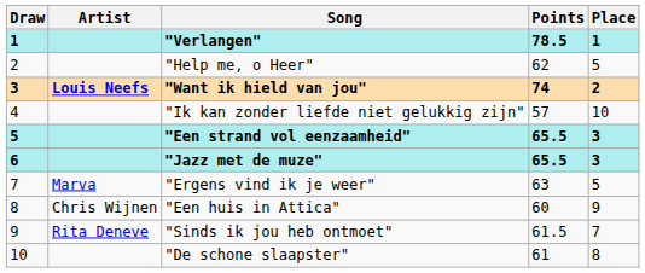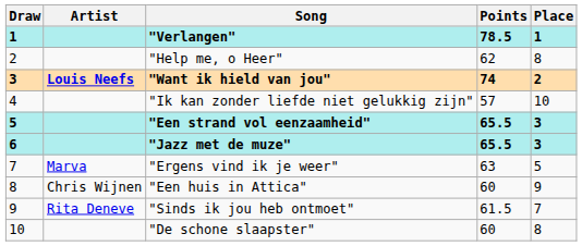 <table class="sortable wikitable" style="margin: 1em auto 1em auto">
 <tr>
 <th>Draw</th>
 <th>Artist</th>
 <th>Song</th>
 <th>Points</th>
 <th>Place</th>
 </tr>
 <tr style="background:paleturquoise;font-weight:bold;">
 <td>1</td>
 <td></td>
 <td>"Verlangen"</td>
 <td>78.5</td>
 <td>1</td>
 </tr>
 <tr>
 <td>2</td>
 <td></td>
 <td>"Help me, o Heer"</td>
 <td>62</td>
-<td>5</td>
+<td>8</td>
 </tr>
 <tr style="background:navajowhite;font-weight:bold;">
 <td>3</td>
 <td><a href='#'>Louis Neefs</a></td>
 <td>"Want ik hield van jou"</td>
 <td>74</td>
 <td>2</td>
 </tr>
 <tr>
 <td>4</td>
 <td></td>
 <td>"Ik kan zonder liefde niet gelukkig zijn"</td>
 <td>57</td>
 <td>10</td>
 </tr>
 <tr style="background:paleturquoise;font-weight:bold;">
 <td>5</td>
 <td></td>
 <td>"Een strand vol eenzaamheid"</td>
 <td>65.5</td>
 <td>3</td>
 </tr>
 <tr style="background:paleturquoise;font-weight:bold;">
 <td>6</td>
 <td></td>
 <td>"Jazz met de muze"</td>
 <td>65.5</td>
 <td>3</td>
 </tr>
 <tr>
 <td>7</td>
 <td><a href='#'>Marva</a></td>
 <td>"Ergens vind ik je weer"</td>
 <td>63</td>
 <td>5</td>
 </tr>
 <tr>
 <td>8</td>
 <td>Chris Wijnen</td>
 <td>"Een huis in Attica"</td>
 <td>60</td>
 <td>9</td>
 </tr>
 <tr>
 <td>9</td>
 <td><a href='#'>Rita Deneve</a></td>
 <td>"Sinds ik jou heb ontmoet"</td>
 <td>61.5</td>
 <td>7</td>
 </tr>
 <tr>
 <td>10</td>
 <td></td>
 <td>"De schone slaapster"</td>
-<td>61</td>
+<td>60</td>
 <td>8</td>
 </tr>
 </table>
